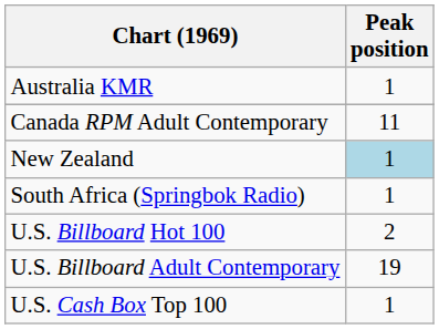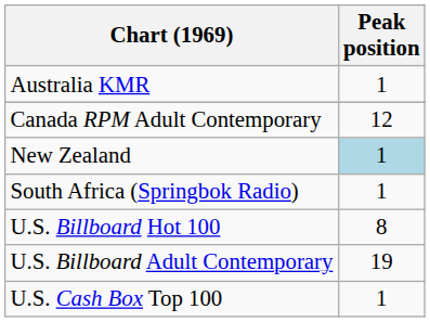 <table class="wikitable sortable">
 <tr>
 <th align="left">Chart (1969)</th>
 <th align="left">Peak<br>position</th>
 </tr>
 <tr>
 <td align="left">Australia <a href='#'>KMR</a></td>
 <td style="text-align:center;">1</td>
 </tr>
 <tr>
 </tr>
 <tr>
 <td>Canada <em>RPM</em> Adult Contemporary</td>
-<td style="text-align:center;">11</td>
+<td style="text-align:center;">12</td>
 </tr>
 <tr>
 <td align="left">New Zealand </td>
 <td style="background: lightblue; text-align:center;">1</td>
 </tr>
 <tr>
 <td>South Africa (<a href='#'>Springbok Radio</a>)</td>
 <td align="center">1</td>
 </tr>
 <tr>
 <td align="left">U.S. <em><a href='#'>Billboard</a></em> <a href='#'>Hot 100</a></td>
-<td style="text-align:center;">2</td>
+<td style="text-align:center;">8</td>
 </tr>
 <tr>
 <td>U.S. <em>Billboard</em> <a href='#'>Adult Contemporary</a></td>
 <td align="center">19</td>
 </tr>
 <tr>
 <td>U.S. <a href='#'><em>Cash Box</em></a> Top 100</td>
 <td align="center">1</td>
 </tr>
 </table>
